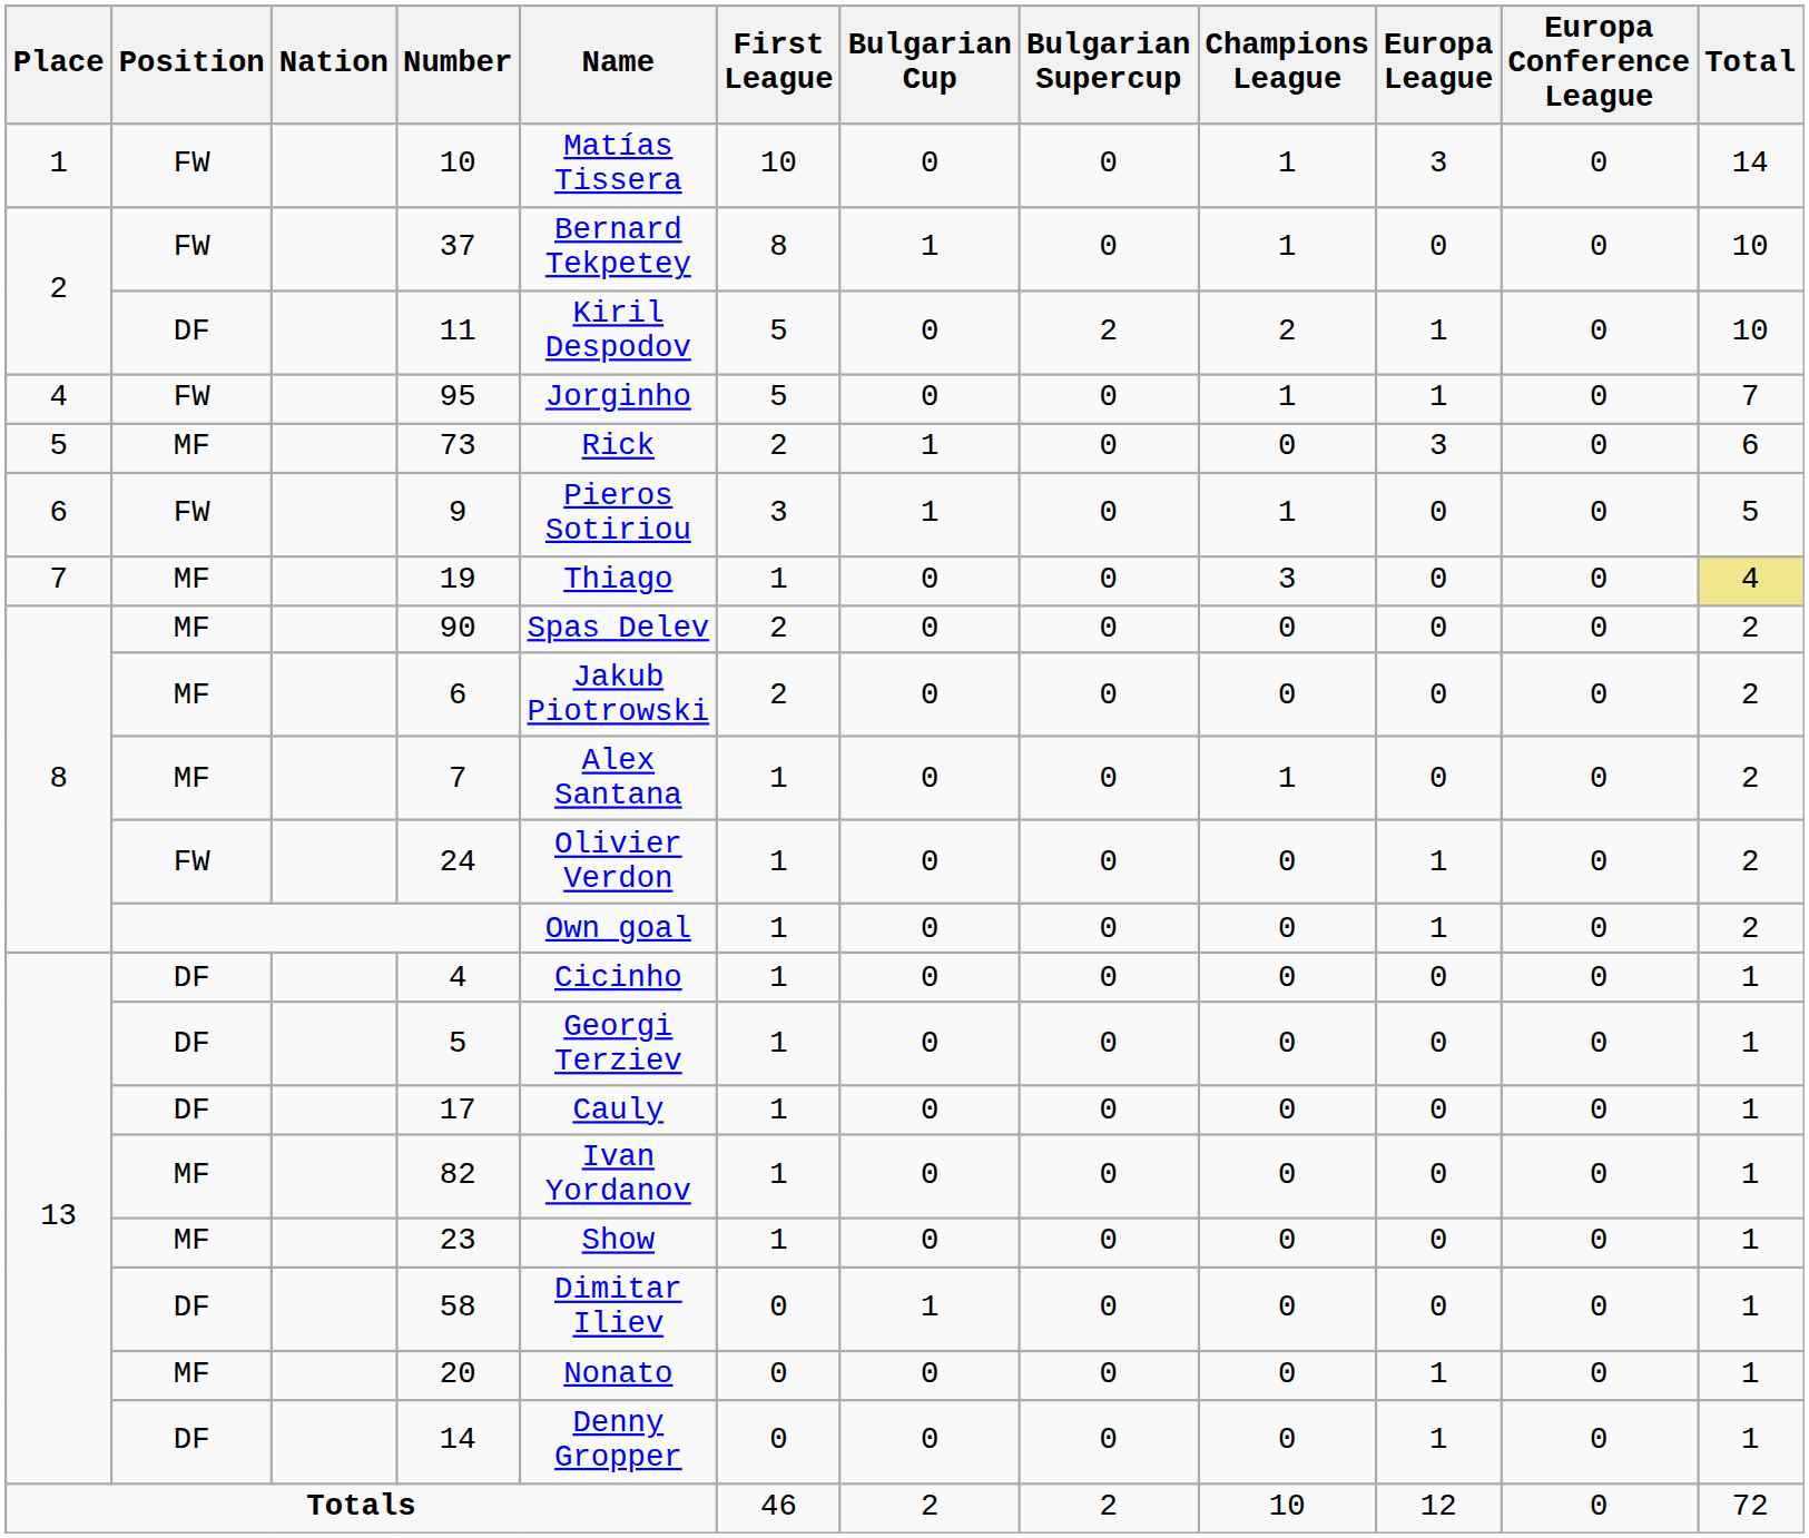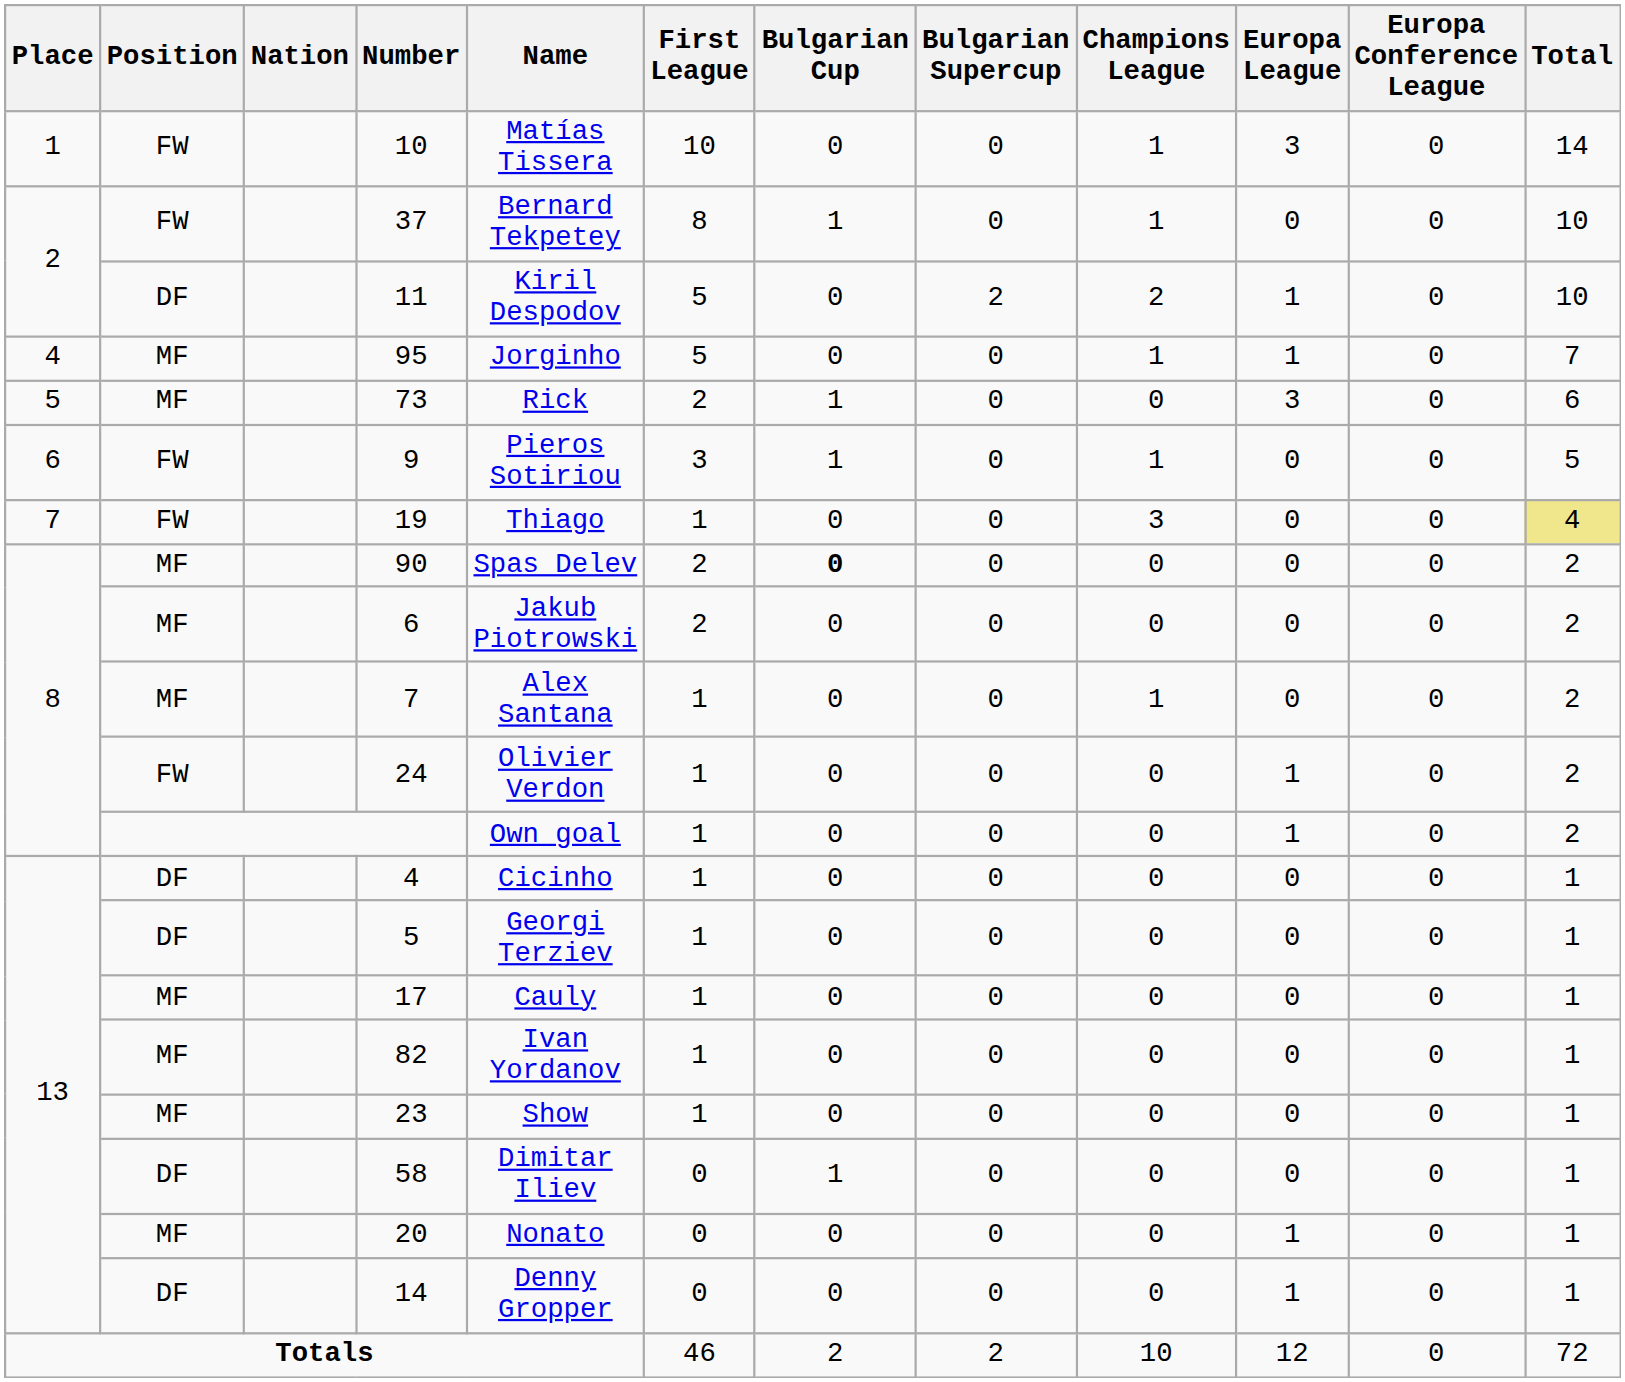 <table class="wikitable" style="font-size: 95%; text-align: center;">
 <tr>
 <th width=60>Place</th>
 <th width=60>Position</th>
 <th width=60>Nation</th>
 <th width=60>Number</th>
 <th width=150>Name</th>
 <th width=150>First League</th>
 <th width=150>Bulgarian Cup</th>
 <th width=150>Bulgarian Supercup</th>
 <th width=150>Champions League</th>
 <th width=150>Europa League</th>
 <th width=200>Europa Conference League</th>
 <th width=80>Total</th>
 </tr>
 <tr>
 <td>1</td>
 <td>FW</td>
 <td></td>
 <td>10</td>
 <td><a href='#'>Matías Tissera</a></td>
 <td>10</td>
 <td>0</td>
 <td>0</td>
 <td>1</td>
 <td>3</td>
 <td>0</td>
 <td>14</td>
 </tr>
 <tr>
 <td rowspan="2">2</td>
 <td>FW</td>
 <td></td>
 <td>37</td>
 <td><a href='#'>Bernard Tekpetey</a></td>
 <td>8</td>
 <td>1</td>
 <td>0</td>
 <td>1</td>
 <td>0</td>
 <td>0</td>
 <td>10</td>
 </tr>
 <tr>
 <td>DF</td>
 <td></td>
 <td>11</td>
 <td><a href='#'>Kiril Despodov</a></td>
 <td>5</td>
 <td>0</td>
 <td>2</td>
 <td>2</td>
 <td>1</td>
 <td>0</td>
 <td>10</td>
 </tr>
 <tr>
 <td>4</td>
-<td>FW</td>
+<td>MF</td>
 <td></td>
 <td>95</td>
 <td><a href='#'>Jorginho</a></td>
 <td>5</td>
 <td>0</td>
 <td>0</td>
 <td>1</td>
 <td>1</td>
 <td>0</td>
 <td>7</td>
 </tr>
 <tr>
 <td>5</td>
 <td>MF</td>
 <td></td>
 <td>73</td>
 <td><a href='#'>Rick</a></td>
 <td>2</td>
 <td>1</td>
 <td>0</td>
 <td>0</td>
 <td>3</td>
 <td>0</td>
 <td>6</td>
 </tr>
 <tr>
 <td>6</td>
 <td>FW</td>
 <td></td>
 <td>9</td>
 <td><a href='#'>Pieros Sotiriou</a></td>
 <td>3</td>
 <td>1</td>
 <td>0</td>
 <td>1</td>
 <td>0</td>
 <td>0</td>
 <td>5</td>
 </tr>
 <tr>
 <td>7</td>
-<td>MF</td>
+<td>FW</td>
 <td></td>
 <td>19</td>
 <td><a href='#'>Thiago</a></td>
 <td>1</td>
 <td>0</td>
 <td>0</td>
 <td>3</td>
 <td>0</td>
 <td>0</td>
 <td style="background: khaki;">4</td>
 </tr>
 <tr>
 <td rowspan="5">8</td>
 <td>MF</td>
 <td></td>
 <td>90</td>
 <td><a href='#'>Spas Delev</a></td>
 <td>2</td>
-<td>0</td>
+<td><strong>0</strong></td>
 <td>0</td>
 <td>0</td>
 <td>0</td>
 <td>0</td>
 <td>2</td>
 </tr>
 <tr>
 <td>MF</td>
 <td></td>
 <td>6</td>
 <td><a href='#'>Jakub Piotrowski</a></td>
 <td>2</td>
 <td>0</td>
 <td>0</td>
 <td>0</td>
 <td>0</td>
 <td>0</td>
 <td>2</td>
 </tr>
 <tr>
 <td>MF</td>
 <td></td>
 <td>7</td>
 <td><a href='#'>Alex Santana</a></td>
 <td>1</td>
 <td>0</td>
 <td>0</td>
 <td>1</td>
 <td>0</td>
 <td>0</td>
 <td>2</td>
 </tr>
 <tr>
 <td>FW</td>
 <td></td>
 <td>24</td>
 <td><a href='#'>Olivier Verdon</a></td>
 <td>1</td>
 <td>0</td>
 <td>0</td>
 <td>0</td>
 <td>1</td>
 <td>0</td>
 <td>2</td>
 </tr>
 <tr>
 <td colspan="3"></td>
 <td><a href='#'>Own goal</a></td>
 <td>1</td>
 <td>0</td>
 <td>0</td>
 <td>0</td>
 <td>1</td>
 <td>0</td>
 <td>2</td>
 </tr>
 <tr>
 <td rowspan="8">13</td>
 <td>DF</td>
 <td></td>
 <td>4</td>
 <td><a href='#'>Cicinho</a></td>
 <td>1</td>
 <td>0</td>
 <td>0</td>
 <td>0</td>
 <td>0</td>
 <td>0</td>
 <td>1</td>
 </tr>
 <tr>
 <td>DF</td>
 <td></td>
 <td>5</td>
 <td><a href='#'>Georgi Terziev</a></td>
 <td>1</td>
 <td>0</td>
 <td>0</td>
 <td>0</td>
 <td>0</td>
 <td>0</td>
 <td>1</td>
 </tr>
 <tr>
-<td>DF</td>
+<td>MF</td>
 <td></td>
 <td>17</td>
 <td><a href='#'>Cauly</a></td>
 <td>1</td>
 <td>0</td>
 <td>0</td>
 <td>0</td>
 <td>0</td>
 <td>0</td>
 <td>1</td>
 </tr>
 <tr>
 <td>MF</td>
 <td></td>
 <td>82</td>
 <td><a href='#'>Ivan Yordanov</a></td>
 <td>1</td>
 <td>0</td>
 <td>0</td>
 <td>0</td>
 <td>0</td>
 <td>0</td>
 <td>1</td>
 </tr>
 <tr>
 <td>MF</td>
 <td></td>
 <td>23</td>
 <td><a href='#'>Show</a></td>
 <td>1</td>
 <td>0</td>
 <td>0</td>
 <td>0</td>
 <td>0</td>
 <td>0</td>
 <td>1</td>
 </tr>
 <tr>
 <td>DF</td>
 <td></td>
 <td>58</td>
 <td><a href='#'>Dimitar Iliev</a></td>
 <td>0</td>
 <td>1</td>
 <td>0</td>
 <td>0</td>
 <td>0</td>
 <td>0</td>
 <td>1</td>
 </tr>
 <tr>
 <td>MF</td>
 <td></td>
 <td>20</td>
 <td><a href='#'>Nonato</a></td>
 <td>0</td>
 <td>0</td>
 <td>0</td>
 <td>0</td>
 <td>1</td>
 <td>0</td>
 <td>1</td>
 </tr>
 <tr>
 <td>DF</td>
 <td></td>
 <td>14</td>
 <td><a href='#'>Denny Gropper</a></td>
 <td>0</td>
 <td>0</td>
 <td>0</td>
 <td>0</td>
 <td>1</td>
 <td>0</td>
 <td>1</td>
 </tr>
 <tr>
 <td colspan="5"><strong>Totals</strong></td>
 <td>46</td>
 <td>2</td>
 <td>2</td>
 <td>10</td>
 <td>12</td>
 <td>0</td>
 <td>72</td>
 </tr>
 </table>
